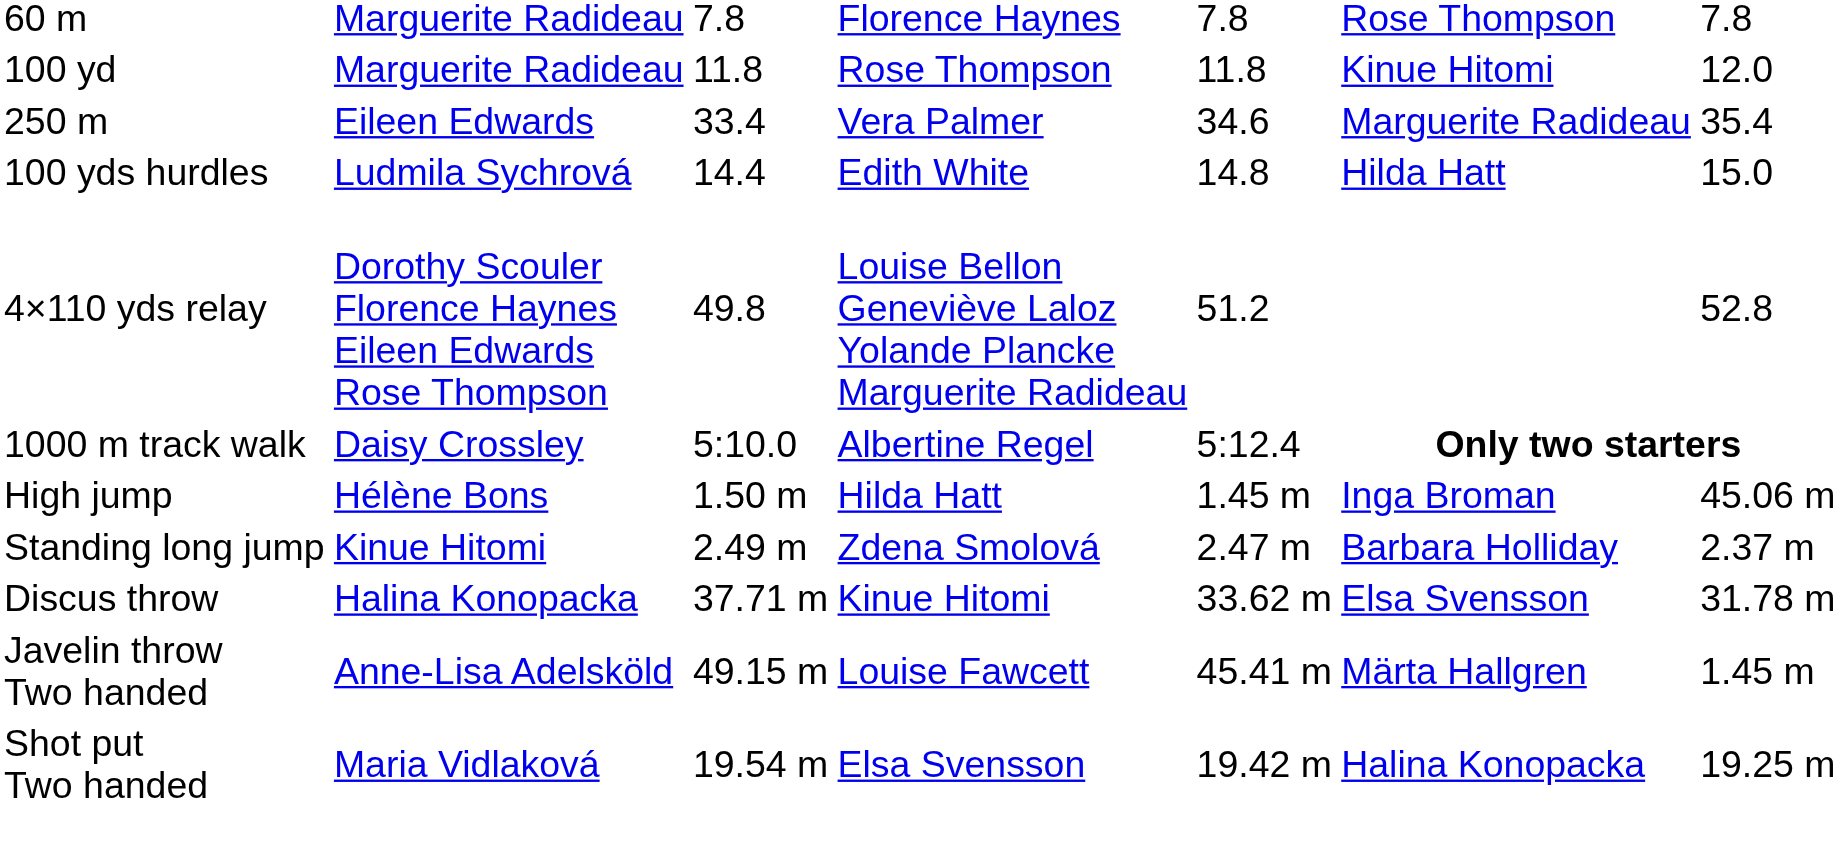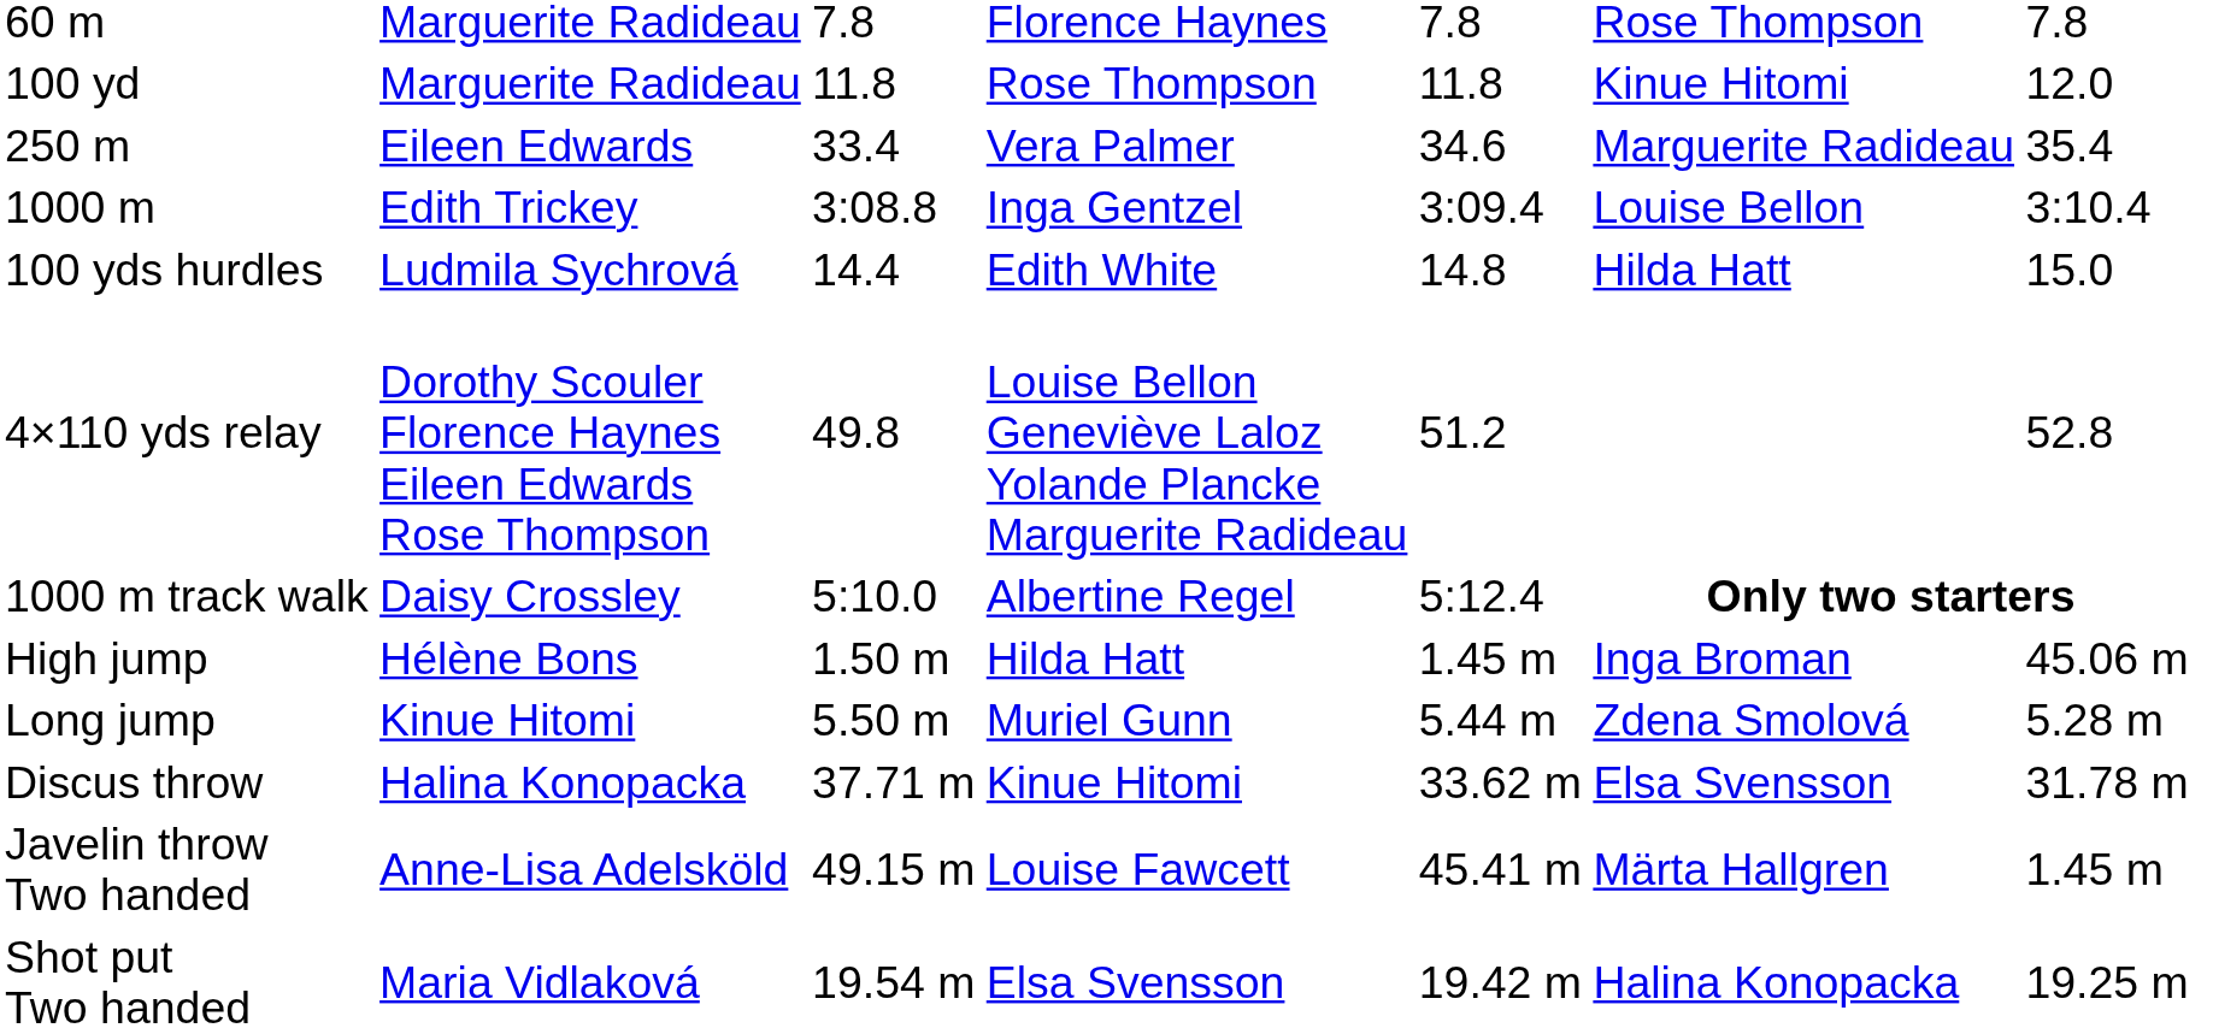 <table>
 <tr>
 <td>60 m</td>
 <td><a href='#'>Marguerite Radideau</a><br><em></em></td>
 <td>7.8</td>
 <td><a href='#'>Florence Haynes</a> <br><em></em></td>
 <td>7.8</td>
 <td><a href='#'>Rose Thompson</a><br><em></em></td>
 <td>7.8</td>
 </tr>
 <tr>
 <td>100 yd</td>
 <td><a href='#'>Marguerite Radideau</a><br><em></em></td>
 <td>11.8</td>
 <td><a href='#'>Rose Thompson</a><br><em></em></td>
 <td>11.8</td>
 <td><a href='#'>Kinue Hitomi</a><br><em></em></td>
 <td>12.0</td>
 </tr>
 <tr>
 <td>250 m</td>
 <td><a href='#'>Eileen Edwards</a><br><em></em></td>
 <td>33.4</td>
 <td><a href='#'>Vera Palmer</a><br><em></em></td>
 <td>34.6</td>
 <td><a href='#'>Marguerite Radideau</a><br><em></em></td>
 <td>35.4</td>
+</tr>
+<tr>
+<td>1000 m</td>
+<td><a href='#'>Edith Trickey</a><br><em></em></td>
+<td>3:08.8</td>
+<td><a href='#'>Inga Gentzel</a><br><em></em></td>
+<td>3:09.4</td>
+<td><a href='#'>Louise Bellon</a><br><em></em></td>
+<td>3:10.4</td>
 </tr>
 <tr>
 <td>100 yds hurdles</td>
 <td><a href='#'>Ludmila Sychrová</a><br><em></em></td>
 <td>14.4</td>
 <td><a href='#'>Edith White</a><br><em></em></td>
 <td>14.8</td>
 <td><a href='#'>Hilda Hatt</a><br><em></em></td>
 <td>15.0</td>
 </tr>
 <tr>
 <td>4×110 yds relay</td>
 <td><em></em><br><a href='#'>Dorothy Scouler</a><br><a href='#'>Florence Haynes</a><br><a href='#'>Eileen Edwards</a><br><a href='#'>Rose Thompson</a></td>
 <td>49.8</td>
 <td><em></em><br><a href='#'>Louise Bellon</a><br><a href='#'>Geneviève Laloz</a><br><a href='#'>Yolande Plancke</a><br><a href='#'>Marguerite Radideau</a></td>
 <td>51.2</td>
 <td><em></em></td>
 <td>52.8</td>
 </tr>
 <tr>
 <td>1000 m track walk</td>
 <td><a href='#'>Daisy Crossley</a><br><em></em></td>
 <td>5:10.0</td>
 <td><a href='#'>Albertine Regel</a><br><em></em></td>
 <td>5:12.4</td>
 <th colspan=2>Only two starters</th>
 </tr>
 <tr>
 <td>High jump</td>
 <td><a href='#'>Hélène Bons</a><br><em></em></td>
 <td>1.50 m</td>
 <td><a href='#'>Hilda Hatt</a><br><em></em></td>
 <td>1.45 m</td>
 <td><a href='#'>Inga Broman</a><br><em></em></td>
 <td>45.06 m</td>
 </tr>
 <tr>
-<td>Standing long jump</td>
+<td>Long jump</td>
 <td><a href='#'>Kinue Hitomi</a><br><em></em></td>
-<td>2.49 m</td>
+<td>5.50 m</td>
+<td><a href='#'>Muriel Gunn</a><br><em></em></td>
+<td>5.44 m</td>
 <td><a href='#'>Zdena Smolová</a><br><em></em></td>
-<td>2.47 m</td>
-<td><a href='#'>Barbara Holliday</a><br><em></em></td>
-<td>2.37 m</td>
+<td>5.28 m</td>
 </tr>
 <tr>
 <td>Discus throw</td>
 <td><a href='#'>Halina Konopacka</a><br><em></em></td>
 <td>37.71 m</td>
 <td><a href='#'>Kinue Hitomi</a><br><em></em></td>
 <td>33.62 m</td>
 <td><a href='#'>Elsa Svensson</a><br><em></em></td>
 <td>31.78 m</td>
 </tr>
 <tr>
 <td>Javelin throw <br> Two handed</td>
 <td><a href='#'>Anne-Lisa Adelsköld</a><br><em></em></td>
 <td>49.15 m</td>
 <td><a href='#'>Louise Fawcett</a><br><em></em></td>
 <td>45.41 m</td>
 <td><a href='#'>Märta Hallgren</a><br><em></em></td>
 <td>1.45 m</td>
 </tr>
 <tr>
 <td>Shot put <br> Two handed </td>
 <td><a href='#'>Maria Vidlaková</a><br><em></em></td>
 <td>19.54 m</td>
 <td><a href='#'>Elsa Svensson</a><br><em></em></td>
 <td>19.42 m</td>
 <td><a href='#'>Halina Konopacka</a><br><em></em></td>
 <td>19.25 m</td>
 </tr>
 </table>
